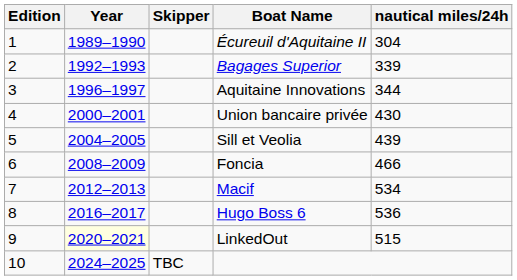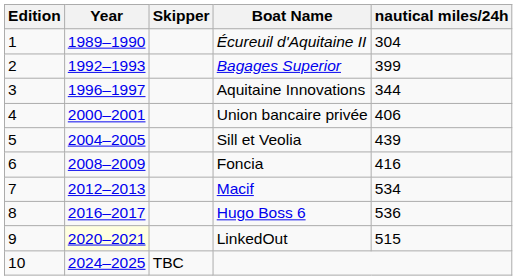 <table class="wikitable">
 <tr>
 <th>Edition</th>
 <th>Year</th>
 <th>Skipper</th>
 <th>Boat Name</th>
 <th>nautical miles/24h</th>
 </tr>
 <tr>
 <td>1</td>
 <td><a href='#'>1989–1990</a></td>
 <td></td>
 <td><em>Écureuil d'Aquitaine II</em></td>
 <td>304</td>
 </tr>
 <tr>
 <td>2</td>
 <td><a href='#'>1992–1993</a></td>
 <td></td>
 <td><em><a href='#'>Bagages Superior</a></em></td>
-<td>339</td>
+<td>399</td>
 </tr>
 <tr>
 <td>3</td>
 <td><a href='#'>1996–1997</a></td>
 <td></td>
 <td>Aquitaine Innovations</td>
 <td>344</td>
 </tr>
 <tr>
 <td>4</td>
 <td><a href='#'>2000–2001</a></td>
 <td></td>
 <td>Union bancaire privée</td>
-<td>430</td>
+<td>406</td>
 </tr>
 <tr>
 <td>5</td>
 <td><a href='#'>2004–2005</a></td>
 <td></td>
 <td>Sill et Veolia</td>
 <td>439</td>
 </tr>
 <tr>
 <td>6</td>
 <td><a href='#'>2008–2009</a></td>
 <td></td>
 <td>Foncia</td>
-<td>466</td>
+<td>416</td>
 </tr>
 <tr>
 <td>7</td>
 <td><a href='#'>2012–2013</a></td>
 <td></td>
 <td><a href='#'>Macif</a></td>
 <td>534</td>
 </tr>
 <tr>
 <td>8</td>
 <td><a href='#'>2016–2017</a></td>
 <td></td>
 <td><a href='#'>Hugo Boss 6</a></td>
 <td>536</td>
 </tr>
 <tr>
 <td>9</td>
 <td style="background: lightyellow;"><a href='#'>2020–2021</a></td>
 <td></td>
 <td>LinkedOut</td>
 <td>515</td>
 </tr>
 <tr>
 <td>10</td>
 <td><a href='#'>2024–2025</a></td>
 <td>TBC</td>
 </tr>
 </table>
